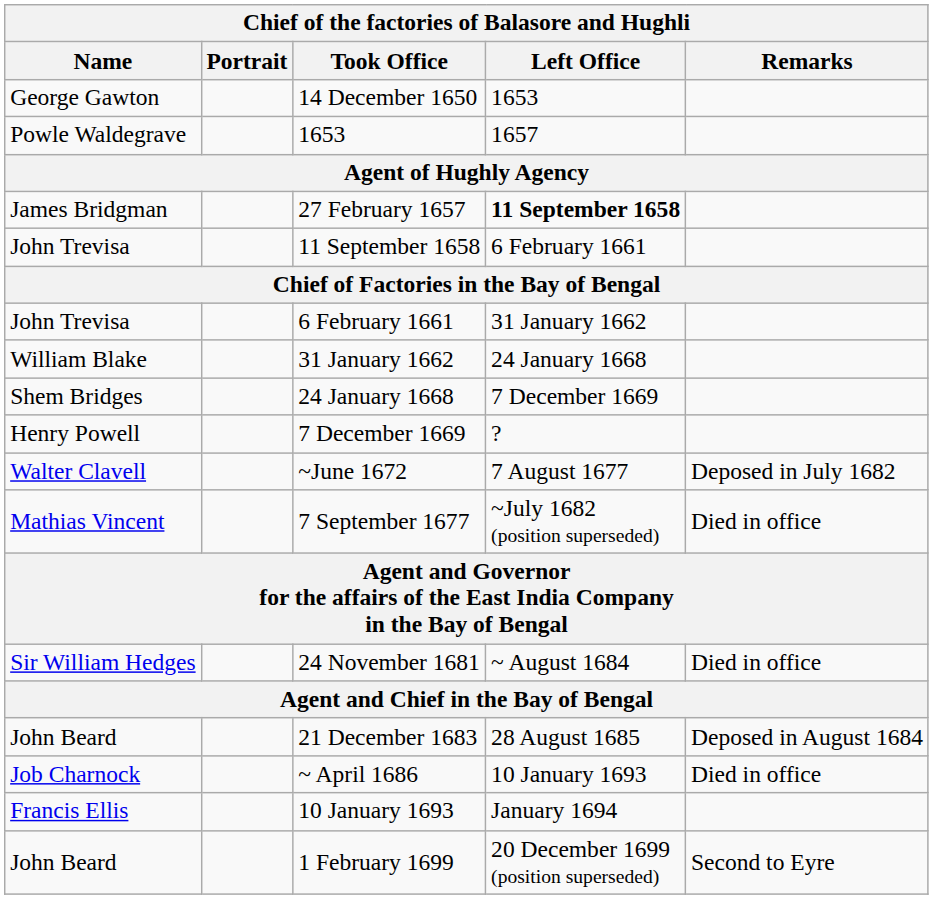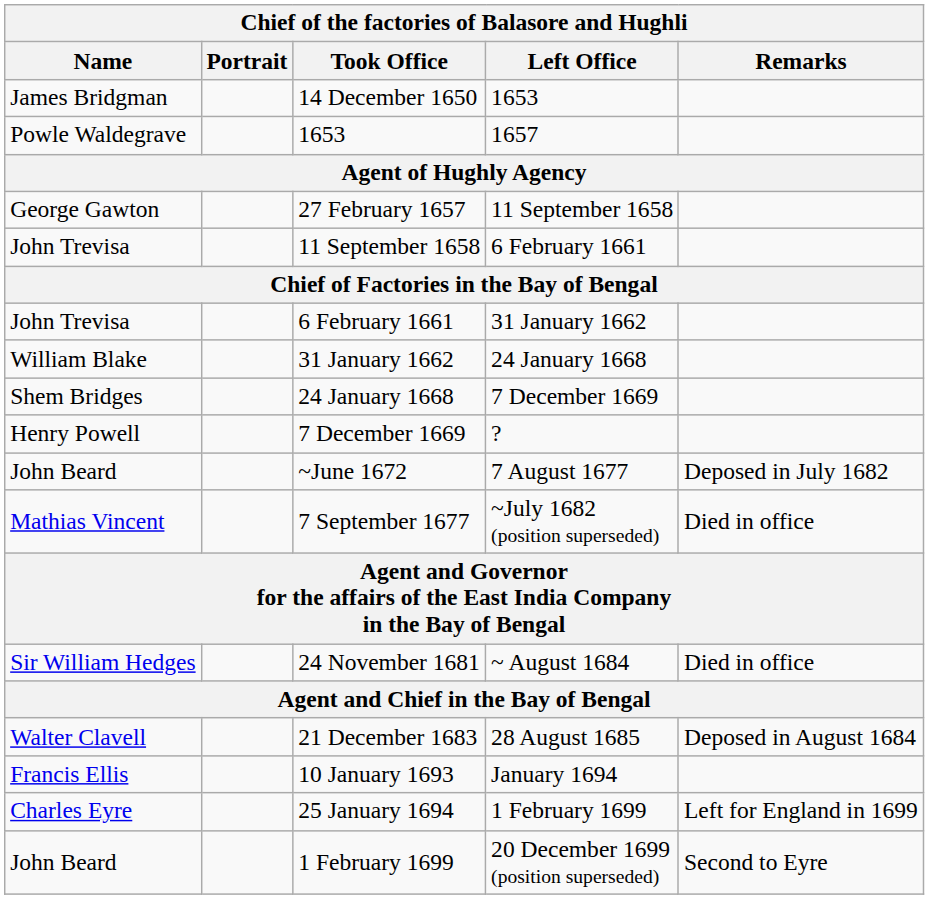 <table class="wikitable sortable">
 <tr>
 <th colspan="5">Chief of the factories of Balasore and Hughli</th>
 </tr>
 <tr>
 <th>Name</th>
 <th>Portrait</th>
 <th>Took Office</th>
 <th>Left Office</th>
 <th>Remarks</th>
 </tr>
 <tr>
-<td>George Gawton</td>
+<td>James Bridgman</td>
 <td></td>
 <td>14 December 1650</td>
 <td>1653</td>
 <td></td>
 </tr>
 <tr>
 <td>Powle Waldegrave</td>
 <td></td>
 <td>1653</td>
 <td>1657</td>
 <td></td>
 </tr>
 <tr>
 <th colspan="5">Agent of Hughly Agency</th>
 </tr>
 <tr>
-<td>James Bridgman</td>
+<td>George Gawton</td>
 <td></td>
 <td>27 February 1657</td>
-<td><strong>11 September 1658</strong></td>
+<td>11 September 1658</td>
 <td></td>
 </tr>
 <tr>
 <td>John Trevisa</td>
 <td></td>
 <td>11 September 1658</td>
 <td>6 February 1661</td>
 <td></td>
 </tr>
 <tr>
 <th colspan="5">Chief of Factories in the Bay of Bengal</th>
 </tr>
 <tr>
 <td>John Trevisa</td>
 <td></td>
 <td>6 February 1661</td>
 <td>31 January 1662</td>
 <td></td>
 </tr>
 <tr>
 <td>William Blake</td>
 <td></td>
 <td>31 January 1662</td>
 <td>24 January 1668</td>
 <td></td>
 </tr>
 <tr>
 <td>Shem Bridges</td>
 <td></td>
 <td>24 January 1668</td>
 <td>7 December 1669</td>
 <td></td>
 </tr>
 <tr>
 <td>Henry Powell</td>
 <td></td>
 <td>7 December 1669</td>
 <td>?</td>
 <td></td>
 </tr>
 <tr>
-<td><a href='#'>Walter Clavell</a></td>
+<td>John Beard</td>
 <td></td>
 <td>~June 1672</td>
 <td>7 August 1677</td>
 <td>Deposed in July 1682</td>
 </tr>
 <tr>
 <td><a href='#'>Mathias Vincent</a></td>
 <td></td>
 <td>7 September 1677</td>
 <td>~July 1682<br><small>(position superseded)</small></td>
 <td>Died in office</td>
 </tr>
 <tr>
 <th colspan="5">Agent and Governor<br>for the affairs of the East India Company<br>in the Bay of Bengal</th>
 </tr>
 <tr>
 <td><a href='#'>Sir William Hedges</a></td>
 <td></td>
 <td>24 November 1681</td>
 <td>~ August 1684</td>
 <td>Died in office</td>
 </tr>
 <tr>
 <th colspan="5">Agent and Chief in the Bay of Bengal</th>
 </tr>
 <tr>
-<td>John Beard</td>
+<td><a href='#'>Walter Clavell</a></td>
 <td></td>
 <td>21 December 1683</td>
 <td>28 August 1685</td>
 <td>Deposed in August 1684</td>
-</tr>
-<tr>
-<td><a href='#'>Job Charnock</a></td>
-<td></td>
-<td>~ April 1686</td>
-<td>10 January 1693</td>
-<td>Died in office</td>
 </tr>
 <tr>
 <td><a href='#'>Francis Ellis</a></td>
 <td></td>
 <td>10 January 1693</td>
 <td>January 1694</td>
 <td></td>
 </tr>
 <tr>
+<td><a href='#'>Charles Eyre</a></td>
+<td></td>
+<td>25 January 1694</td>
+<td>1 February 1699</td>
+<td>Left for England in 1699</td>
+</tr>
+<tr>
 <td>John Beard</td>
 <td></td>
 <td>1 February 1699</td>
 <td>20 December 1699<br><small>(position superseded)</small></td>
 <td>Second to Eyre</td>
 </tr>
 </table>
